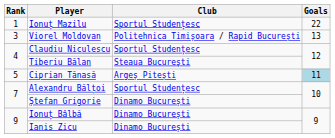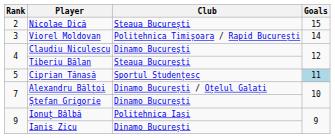 <table class="wikitable">
 <tr>
 <th style="width:28px">Rank</th>
 <th>Player</th>
 <th>Club</th>
 <th>Goals</th>
 </tr>
 <tr>
-<td rowspan="1" align="center">1</td>
-<td> <a href='#'>Ionuț Mazilu</a></td>
-<td><a href='#'>Sportul Studențesc</a></td>
-<td rowspan="1" align="center">22</td>
+<td rowspan="1" align="center">2</td>
+<td> <a href='#'>Nicolae Dică</a></td>
+<td><a href='#'>Steaua București</a></td>
+<td rowspan="1" align="center">15</td>
 </tr>
 <tr>
 <td rowspan="1" align="center">3</td>
 <td> <a href='#'>Viorel Moldovan</a></td>
 <td><a href='#'>Politehnica Timișoara</a> / <a href='#'>Rapid București</a></td>
-<td align="center">13</td>
+<td align="center">14</td>
 </tr>
 <tr>
 <td rowspan="2" align="center">4</td>
 <td> <a href='#'>Claudiu Niculescu</a></td>
-<td><a href='#'>Sportul Studențesc</a></td>
+<td><a href='#'>Dinamo București</a></td>
 <td rowspan="2" align="center">12</td>
 </tr>
 <tr>
 <td> <a href='#'>Tiberiu Bălan</a></td>
 <td><a href='#'>Steaua București</a></td>
 </tr>
 <tr>
 <td rowspan="1" align="center">5</td>
 <td> <a href='#'>Ciprian Tănasă</a></td>
-<td><a href='#'>Argeș Pitești</a></td>
+<td><a href='#'>Sportul Studențesc</a></td>
 <td rowspan="1" align="center" style="background: lightblue;">11</td>
 </tr>
 <tr>
 <td rowspan="2" align="center">7</td>
 <td> <a href='#'>Alexandru Bălțoi</a></td>
-<td><a href='#'>Sportul Studențesc</a></td>
+<td><a href='#'>Dinamo București</a> / <a href='#'>Oțelul Galați</a></td>
 <td rowspan="2" align="center">10</td>
 </tr>
 <tr>
 <td> <a href='#'>Ștefan Grigorie</a></td>
 <td><a href='#'>Dinamo București</a></td>
 </tr>
 <tr>
 <td rowspan="2" align="center">9</td>
 <td> <a href='#'>Ionuț Bâlbă</a></td>
-<td><a href='#'>Dinamo București</a></td>
+<td><a href='#'>Politehnica Iași</a></td>
 <td rowspan="2" align="center">9</td>
 </tr>
 <tr>
 <td> <a href='#'>Ianis Zicu</a></td>
 <td><a href='#'>Dinamo București</a></td>
 </tr>
 </table>
